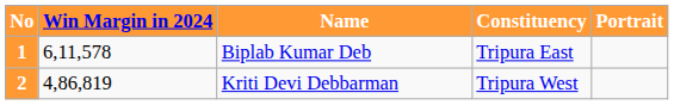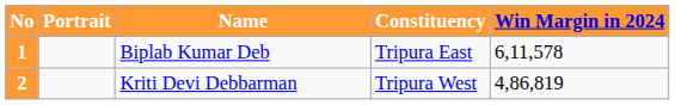 <table class="wikitable sortable">
 <tr>
 <th style="background-color:#FF9933; color:white">No</th>
-<th style="background-color:#FF9933; color:white"><a href='#'>Win Margin in 2024</a></th>
+<th style="background-color:#FF9933; color:white">Portrait</th>
 <th style="background-color:#FF9933; color:white;width:200px">Name</th>
 <th style="background-color:#FF9933; color:white">Constituency</th>
-<th style="background-color:#FF9933; color:white">Portrait</th>
+<th style="background-color:#FF9933; color:white"><a href='#'>Win Margin in 2024</a></th>
 </tr>
 <tr>
 <th style="background-color:#FF9933; color:white">1</th>
-<td>6,11,578</td>
+<td></td>
 <td><a href='#'>Biplab Kumar Deb</a></td>
 <td><a href='#'>Tripura East</a></td>
-<td></td>
+<td>6,11,578</td>
 </tr>
 <tr>
 <th style="background-color:#FF9933; color:white">2</th>
-<td>4,86,819</td>
+<td></td>
 <td><a href='#'>Kriti Devi Debbarman</a></td>
 <td><a href='#'>Tripura West</a></td>
-<td></td>
+<td>4,86,819</td>
 </tr>
 </table>
